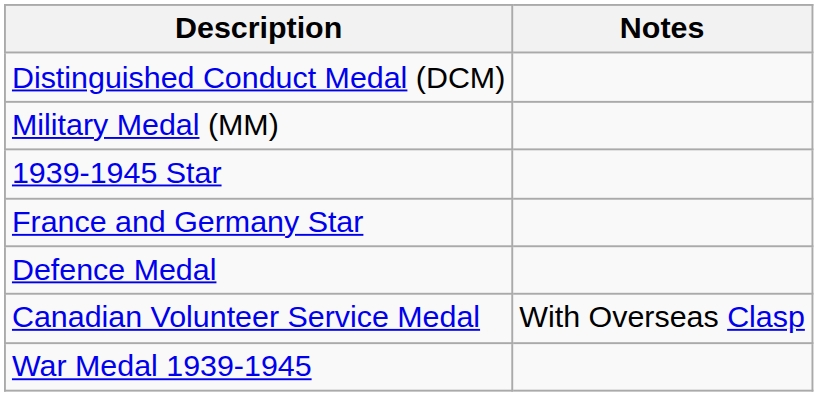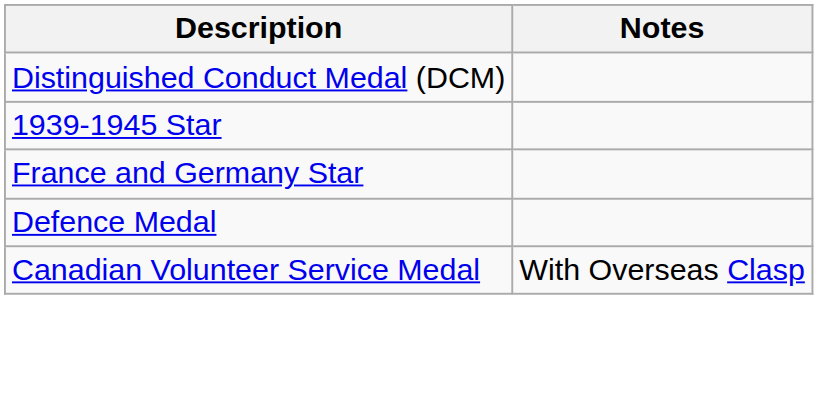 <table class="wikitable">
 <tr>
 <th><strong>Description</strong></th>
 <th><strong>Notes</strong></th>
 </tr>
 <tr>
 <td><a href='#'>Distinguished Conduct Medal</a> (DCM)</td>
-<td></td>
-</tr>
-<tr>
-<td><a href='#'>Military Medal</a> (MM)</td>
 <td></td>
 </tr>
 <tr>
 <td><a href='#'>1939-1945 Star</a></td>
 <td></td>
 </tr>
 <tr>
 <td><a href='#'>France and Germany Star</a></td>
 <td></td>
 </tr>
 <tr>
 <td><a href='#'>Defence Medal</a></td>
 <td></td>
 </tr>
 <tr>
 <td><a href='#'>Canadian Volunteer Service Medal</a></td>
 <td>With Overseas <a href='#'>Clasp</a></td>
 </tr>
-<tr>
-<td><a href='#'>War Medal 1939-1945</a></td>
-<td></td>
-</tr>
 </table>
